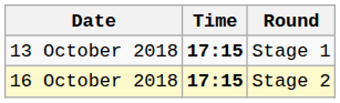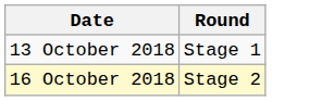 <table class="wikitable">
 <tr>
 <th>Date</th>
-<th>Time</th>
 <th>Round</th>
 </tr>
 <tr>
 <td>13 October 2018</td>
-<td><strong>17:15</strong></td>
 <td>Stage 1</td>
 </tr>
 <tr>
 <td style=background:lemonchiffon>16 October 2018</td>
-<td style=background:lemonchiffon><strong>17:15</strong></td>
 <td style=background:lemonchiffon>Stage   2</td>
 </tr>
 </table>
